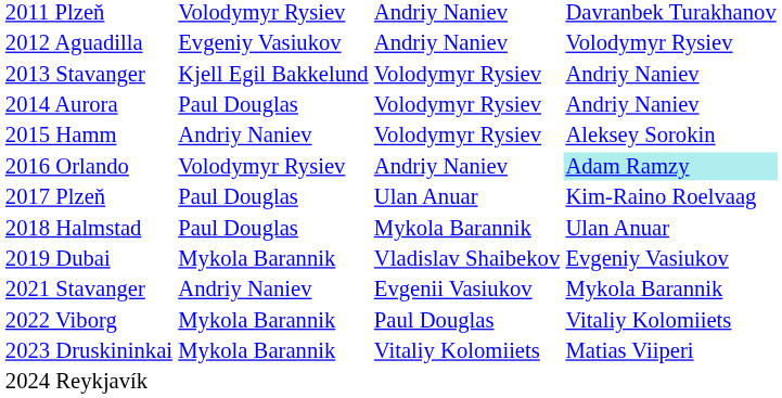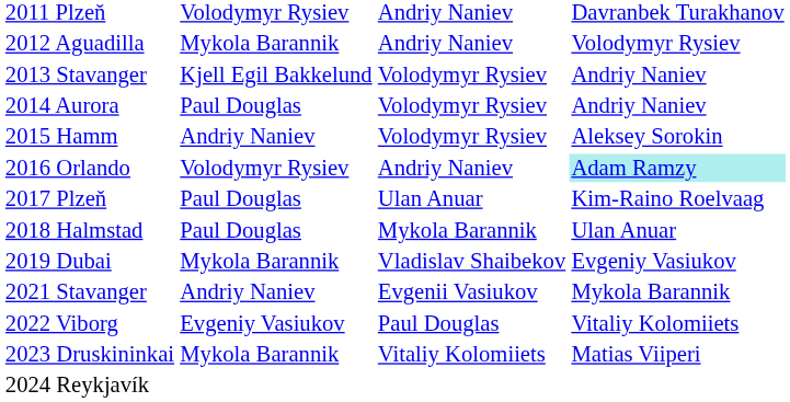 <table>
 <tr>
 <td><a href='#'>2011 Plzeň</a></td>
 <td> <a href='#'>Volodymyr Rysiev</a></td>
 <td> <a href='#'>Andriy Naniev</a></td>
 <td> <a href='#'>Davranbek Turakhanov</a></td>
 </tr>
 <tr>
 <td><a href='#'>2012 Aguadilla</a></td>
-<td> <a href='#'>Evgeniy Vasiukov</a></td>
+<td> <a href='#'>Mykola Barannik</a></td>
 <td> <a href='#'>Andriy Naniev</a></td>
 <td> <a href='#'>Volodymyr Rysiev</a></td>
 </tr>
 <tr>
 <td><a href='#'>2013 Stavanger</a></td>
 <td> <a href='#'>Kjell Egil Bakkelund</a></td>
 <td> <a href='#'>Volodymyr Rysiev</a></td>
 <td> <a href='#'>Andriy Naniev</a></td>
 </tr>
 <tr>
 <td><a href='#'>2014 Aurora</a></td>
 <td> <a href='#'>Paul Douglas</a></td>
 <td> <a href='#'>Volodymyr Rysiev</a></td>
 <td> <a href='#'>Andriy Naniev</a></td>
 </tr>
 <tr>
 <td><a href='#'>2015 Hamm</a></td>
 <td> <a href='#'>Andriy Naniev</a></td>
 <td> <a href='#'>Volodymyr Rysiev</a></td>
 <td> <a href='#'>Aleksey Sorokin</a></td>
 </tr>
 <tr>
 <td><a href='#'>2016 Orlando</a></td>
 <td> <a href='#'>Volodymyr Rysiev</a></td>
 <td> <a href='#'>Andriy Naniev</a></td>
 <td style="background: paleturquoise;"> <a href='#'>Adam Ramzy</a></td>
 </tr>
 <tr>
 <td><a href='#'>2017 Plzeň</a></td>
 <td> <a href='#'>Paul Douglas</a></td>
 <td> <a href='#'>Ulan Anuar</a></td>
 <td> <a href='#'>Kim-Raino Roelvaag</a></td>
 </tr>
 <tr>
 <td><a href='#'>2018 Halmstad</a></td>
 <td> <a href='#'>Paul Douglas</a></td>
 <td> <a href='#'>Mykola Barannik</a></td>
 <td> <a href='#'>Ulan Anuar</a></td>
 </tr>
 <tr>
 <td><a href='#'>2019 Dubai</a></td>
 <td> <a href='#'>Mykola Barannik</a></td>
 <td> <a href='#'>Vladislav Shaibekov</a></td>
 <td> <a href='#'>Evgeniy Vasiukov</a></td>
 </tr>
 <tr>
 <td><a href='#'>2021 Stavanger</a></td>
 <td> <a href='#'>Andriy Naniev</a></td>
 <td> <a href='#'>Evgenii Vasiukov</a></td>
 <td> <a href='#'>Mykola Barannik</a></td>
 </tr>
 <tr>
 <td><a href='#'>2022 Viborg</a></td>
-<td> <a href='#'>Mykola Barannik</a></td>
+<td> <a href='#'>Evgeniy Vasiukov</a></td>
 <td> <a href='#'>Paul Douglas</a></td>
 <td> <a href='#'>Vitaliy Kolomiiets</a></td>
 </tr>
 <tr>
 <td><a href='#'>2023 Druskininkai</a></td>
 <td> <a href='#'>Mykola Barannik</a></td>
 <td> <a href='#'>Vitaliy Kolomiiets</a></td>
 <td> <a href='#'>Matias Viiperi</a></td>
 </tr>
 <tr>
 <td>2024 Reykjavík</td>
 <td></td>
 <td></td>
 <td></td>
 </tr>
 </table>
